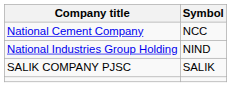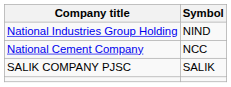 <table class="wikitable">
 <tr>
 <th>Company title</th>
 <th>Symbol</th>
 </tr>
 <tr>
+<td><a href='#'>National Industries Group Holding</a></td>
+<td>NIND</td>
+</tr>
+<tr>
 <td><a href='#'>National Cement Company</a></td>
 <td>NCC</td>
-</tr>
-<tr>
-<td><a href='#'>National Industries Group Holding</a></td>
-<td>NIND</td>
 </tr>
 <tr>
 <td>SALIK COMPANY PJSC</td>
 <td>SALIK</td>
 </tr>
 <tr>
 <td></td>
 </tr>
 </table>
